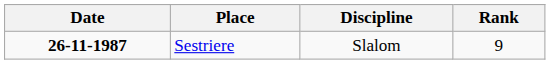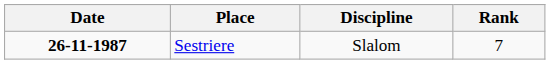 <table class="wikitable" width=40% style="font-size:100%; text-align:center;">
 <tr>
 <th>Date</th>
 <th>Place</th>
 <th>Discipline</th>
 <th>Rank</th>
 </tr>
 <tr>
 <td><strong>26-11-1987</strong></td>
 <td align=left> <a href='#'>Sestriere</a></td>
 <td>Slalom</td>
-<td>9</td>
+<td>7</td>
 </tr>
 </table>
